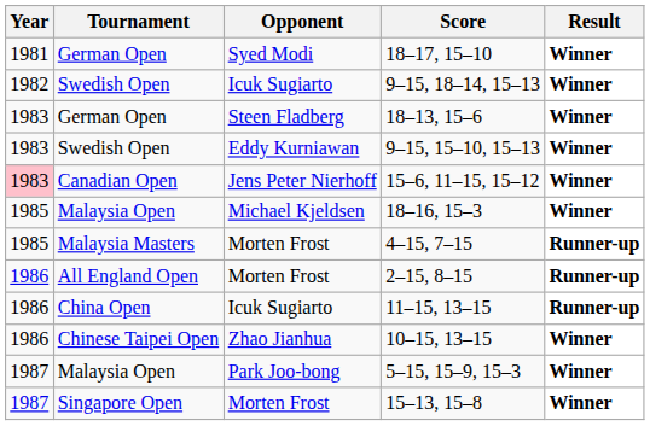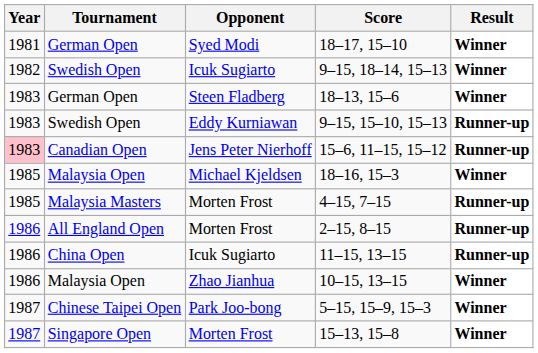 <table class="sortable wikitable" style="font-size: 90%;">
 <tr>
 <th>Year</th>
 <th>Tournament</th>
 <th>Opponent</th>
 <th>Score</th>
 <th>Result</th>
 </tr>
 <tr>
 <td align="center">1981</td>
 <td><a href='#'>German Open</a></td>
 <td> <a href='#'>Syed Modi</a></td>
 <td>18–17, 15–10</td>
 <td style="text-align:left; background:white"> <strong>Winner</strong></td>
 </tr>
 <tr>
 <td align="center">1982</td>
 <td><a href='#'>Swedish Open</a></td>
 <td> <a href='#'>Icuk Sugiarto</a></td>
 <td>9–15, 18–14, 15–13</td>
 <td style="text-align:left; background:white"> <strong>Winner</strong></td>
 </tr>
 <tr>
 <td align="center">1983</td>
 <td>German Open</td>
 <td> <a href='#'>Steen Fladberg</a></td>
 <td>18–13, 15–6</td>
 <td style="text-align:left; background:white"> <strong>Winner</strong></td>
 </tr>
 <tr>
 <td align="center">1983</td>
 <td>Swedish Open</td>
 <td> <a href='#'>Eddy Kurniawan</a></td>
 <td>9–15, 15–10, 15–13</td>
-<td style="text-align:left; background:white"> <strong>Winner</strong></td>
+<td style="text-align:left; background:white"> <strong>Runner-up</strong></td>
 </tr>
 <tr>
 <td align="center" style="background: pink;">1983</td>
 <td><a href='#'>Canadian Open</a></td>
 <td> <a href='#'>Jens Peter Nierhoff</a></td>
 <td>15–6, 11–15, 15–12</td>
-<td style="text-align:left; background:white"> <strong>Winner</strong></td>
+<td style="text-align:left; background:white"> <strong>Runner-up</strong></td>
 </tr>
 <tr>
 <td align="center">1985</td>
 <td><a href='#'>Malaysia Open</a></td>
 <td> <a href='#'>Michael Kjeldsen</a></td>
 <td>18–16, 15–3</td>
 <td style="text-align:left; background:white"> <strong>Winner</strong></td>
 </tr>
 <tr>
 <td align="center">1985</td>
 <td><a href='#'>Malaysia Masters</a></td>
 <td> Morten Frost</td>
 <td>4–15, 7–15</td>
 <td style="text-align:left; background:white"> <strong>Runner-up</strong></td>
 </tr>
 <tr>
 <td align="center"><a href='#'>1986</a></td>
 <td><a href='#'>All England Open</a></td>
 <td> Morten Frost</td>
 <td>2–15, 8–15</td>
 <td style="text-align:left; background:white"> <strong>Runner-up</strong></td>
 </tr>
 <tr>
 <td align="center">1986</td>
 <td><a href='#'>China Open</a></td>
 <td> Icuk Sugiarto</td>
 <td>11–15, 13–15</td>
 <td style="text-align:left; background:white"> <strong>Runner-up</strong></td>
 </tr>
 <tr>
 <td align="center">1986</td>
-<td><a href='#'>Chinese Taipei Open</a></td>
+<td>Malaysia Open</td>
 <td> <a href='#'>Zhao Jianhua</a></td>
 <td>10–15, 13–15</td>
 <td style="text-align:left; background:white"> <strong>Winner</strong></td>
 </tr>
 <tr>
 <td align="center">1987</td>
-<td>Malaysia Open</td>
+<td><a href='#'>Chinese Taipei Open</a></td>
 <td> <a href='#'>Park Joo-bong</a></td>
 <td>5–15, 15–9, 15–3</td>
 <td style="text-align:left; background:white"> <strong>Winner</strong></td>
 </tr>
 <tr>
 <td align="center"><a href='#'>1987</a></td>
 <td><a href='#'>Singapore Open</a></td>
 <td> <a href='#'>Morten Frost</a></td>
 <td>15–13, 15–8</td>
 <td style="text-align:left; background:white"> <strong>Winner</strong></td>
 </tr>
 </table>
